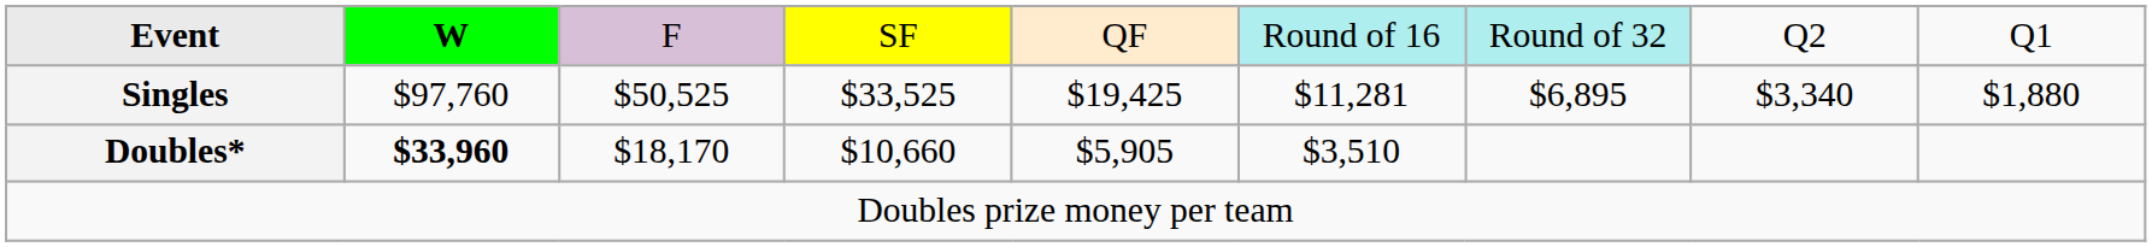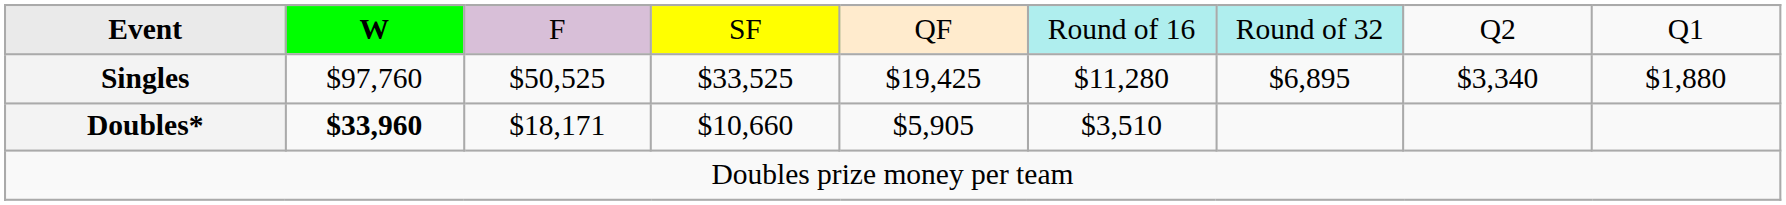 <table class=wikitable style=font-size:90%;text-align:center>
 <tr>
 <td style="width:130px; background:#eaeaea;"><strong>Event</strong></td>
 <td style="width:80px; background:lime;"><strong>W</strong></td>
 <td style="width:85px; background:thistle;">F</td>
 <td style="width:85px; background:#ff0;">SF</td>
 <td style="width:85px; background:#ffebcd;">QF</td>
 <td style="width:85px; background:#afeeee;">Round of 16</td>
 <td style="width:85px; background:#afeeee;">Round of 32</td>
 <td width=85>Q2</td>
 <td width=85>Q1</td>
 </tr>
 <tr>
 <td style="background:#f3f3f3;"><strong>Singles</strong></td>
 <td>$97,760</td>
 <td>$50,525</td>
 <td>$33,525</td>
 <td>$19,425</td>
-<td>$11,281</td>
+<td>$11,280</td>
 <td>$6,895</td>
 <td>$3,340</td>
 <td>$1,880</td>
 </tr>
 <tr>
 <td style="background:#f3f3f3;"><strong>Doubles*</strong></td>
 <td><strong>$33,960</strong></td>
-<td>$18,170</td>
+<td>$18,171</td>
 <td>$10,660</td>
 <td>$5,905</td>
 <td>$3,510</td>
 <td></td>
 <td></td>
 <td></td>
 </tr>
 <tr>
 <td colspan=10>Doubles prize money per team</td>
 </tr>
 </table>
